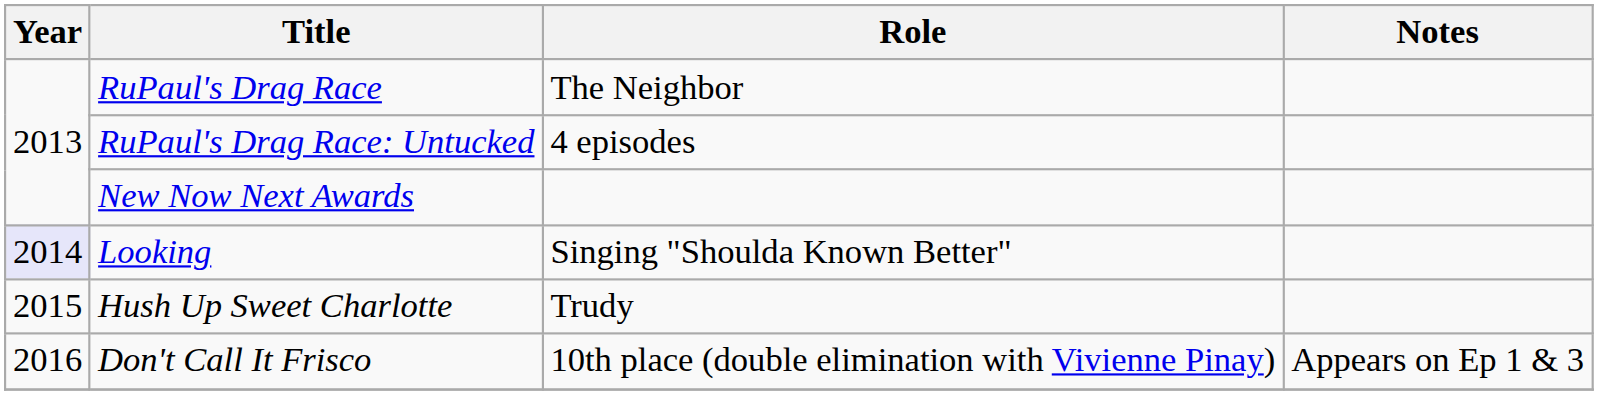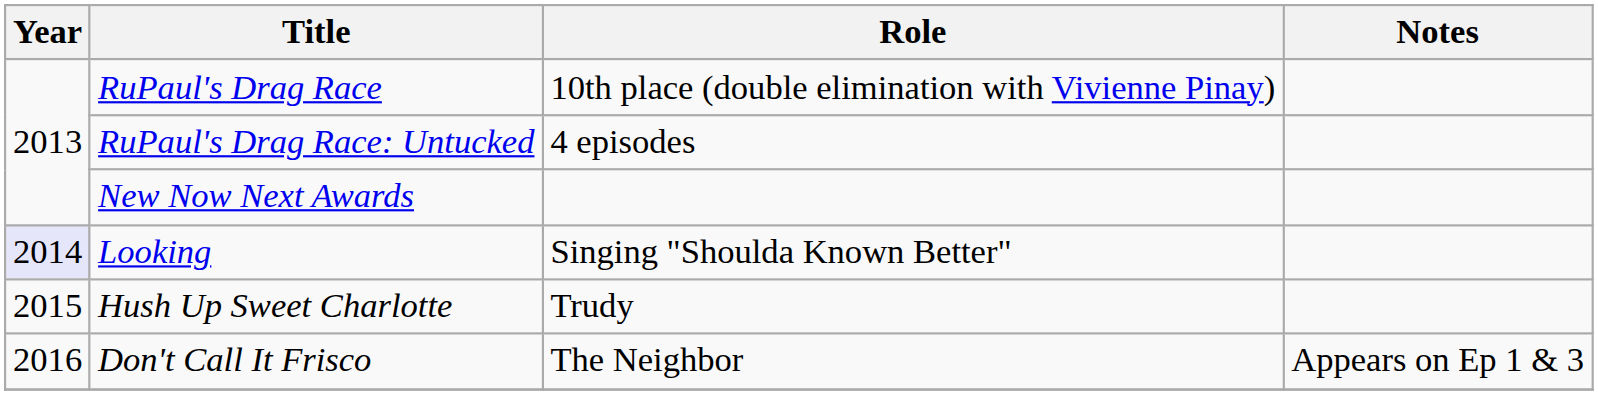 <table class="wikitable">
 <tr>
 <th>Year</th>
 <th>Title</th>
 <th>Role</th>
 <th>Notes</th>
 </tr>
 <tr>
 <td rowspan="3">2013</td>
 <td><em><a href='#'>RuPaul's Drag Race</a></em></td>
-<td>The Neighbor</td>
+<td>10th place (double elimination with <a href='#'>Vivienne Pinay</a>)</td>
 <td></td>
 </tr>
 <tr>
 <td scope="row"><em><a href='#'>RuPaul's Drag Race: Untucked</a></em></td>
 <td>4 episodes</td>
 <td></td>
 </tr>
 <tr>
 <td scope="row"><em><a href='#'>New Now Next Awards</a></em></td>
 <td></td>
 <td></td>
 </tr>
 <tr>
 <td style="background: lavender;">2014</td>
 <td><em><a href='#'>Looking</a></em></td>
 <td>Singing "Shoulda Known Better"</td>
 <td></td>
 </tr>
 <tr>
 <td>2015</td>
 <td><em>Hush Up Sweet Charlotte</em></td>
 <td>Trudy</td>
 <td></td>
 </tr>
 <tr>
 <td>2016</td>
 <td><em>Don't Call It Frisco</em></td>
-<td>10th place (double elimination with <a href='#'>Vivienne Pinay</a>)</td>
+<td>The Neighbor</td>
 <td>Appears on Ep 1 & 3</td>
 </tr>
 <tr>
 </tr>
 </table>
